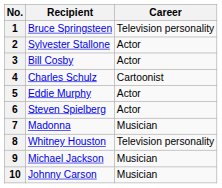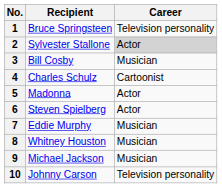 <table class="wikitable plainrowheaders">
 <tr>
 <th scope="col">No.</th>
 <th scope="col">Recipient</th>
 <th scope="col">Career</th>
 </tr>
 <tr>
 <th scope="row">1</th>
 <td> <a href='#'>Bruce Springsteen</a></td>
 <td>Television personality</td>
 </tr>
 <tr>
 <th scope="row">2</th>
 <td> <a href='#'>Sylvester Stallone</a></td>
-<td>Actor</td>
+<td style="background: lightgrey;">Actor</td>
 </tr>
 <tr>
 <th scope="row">3</th>
 <td> <a href='#'>Bill Cosby</a></td>
-<td>Actor</td>
+<td>Musician</td>
 </tr>
 <tr>
 <th scope="row">4</th>
 <td> <a href='#'>Charles Schulz</a></td>
 <td>Cartoonist</td>
 </tr>
 <tr>
 <th scope="row">5</th>
-<td> <a href='#'>Eddie Murphy</a></td>
+<td> <a href='#'>Madonna</a></td>
 <td>Actor</td>
 </tr>
 <tr>
 <th scope="row">6</th>
 <td> <a href='#'>Steven Spielberg</a></td>
 <td>Actor</td>
 </tr>
 <tr>
 <th scope="row">7</th>
-<td> <a href='#'>Madonna</a></td>
+<td> <a href='#'>Eddie Murphy</a></td>
 <td>Musician</td>
 </tr>
 <tr>
 <th scope="row">8</th>
 <td> <a href='#'>Whitney Houston</a></td>
-<td>Television personality</td>
+<td>Musician</td>
 </tr>
 <tr>
 <th scope="row">9</th>
 <td> <a href='#'>Michael Jackson</a></td>
 <td>Musician</td>
 </tr>
 <tr>
 <th scope="row">10</th>
 <td> <a href='#'>Johnny Carson</a></td>
-<td>Musician</td>
+<td>Television personality</td>
 </tr>
 </table>
